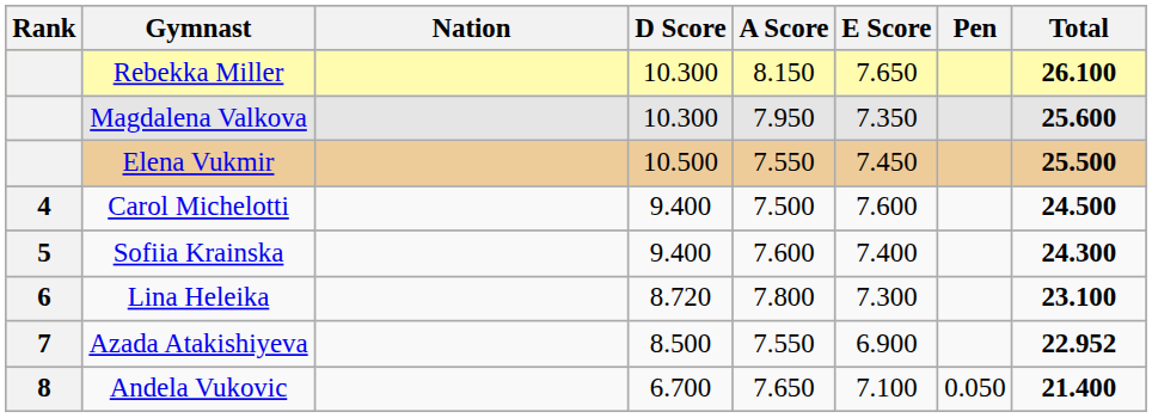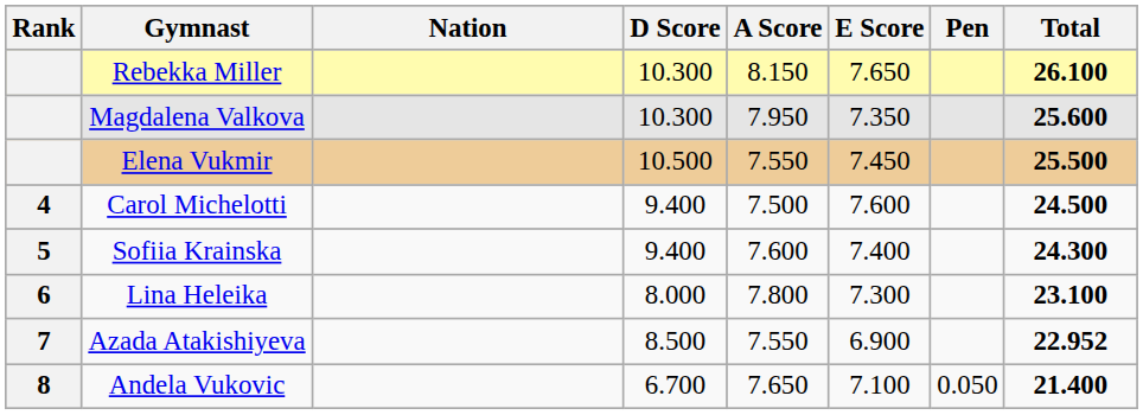 <table class="wikitable sortable" style="text-align:center; font-size:85%">
 <tr>
 <th scope="col" style="width:20px;">Rank</th>
 <th>Gymnast</th>
 <th scope="col" style="width:150px;">Nation</th>
 <th>D Score</th>
 <th>A Score</th>
 <th>E Score</th>
 <th>Pen</th>
 <th scope="col" style="width:60px;">Total</th>
 </tr>
 <tr bgcolor="fffcaf">
 <th scope="row"></th>
 <td><a href='#'>Rebekka Miller</a></td>
 <td align="left"></td>
 <td>10.300</td>
 <td>8.150</td>
 <td>7.650</td>
 <td></td>
 <td><strong>26.100</strong></td>
 </tr>
 <tr bgcolor="e5e5e5">
 <th scope="row"></th>
 <td><a href='#'>Magdalena Valkova</a></td>
 <td align="left"></td>
 <td>10.300</td>
 <td>7.950</td>
 <td>7.350</td>
 <td></td>
 <td><strong>25.600</strong></td>
 </tr>
 <tr bgcolor="eecc99">
 <th scope="row"></th>
 <td><a href='#'>Elena Vukmir</a></td>
 <td align="left"></td>
 <td>10.500</td>
 <td>7.550</td>
 <td>7.450</td>
 <td></td>
 <td><strong>25.500</strong></td>
 </tr>
 <tr>
 <th>4</th>
 <td><a href='#'>Carol Michelotti</a></td>
 <td align="left"></td>
 <td>9.400</td>
 <td>7.500</td>
 <td>7.600</td>
 <td></td>
 <td><strong>24.500</strong></td>
 </tr>
 <tr>
 <th>5</th>
 <td><a href='#'>Sofiia Krainska</a></td>
 <td align="left"></td>
 <td>9.400</td>
 <td>7.600</td>
 <td>7.400</td>
 <td></td>
 <td><strong>24.300</strong></td>
 </tr>
 <tr>
 <th>6</th>
 <td><a href='#'>Lina Heleika</a></td>
 <td align="left"></td>
-<td>8.720</td>
+<td>8.000</td>
 <td>7.800</td>
 <td>7.300</td>
 <td></td>
 <td><strong>23.100</strong></td>
 </tr>
 <tr>
 <th>7</th>
 <td><a href='#'>Azada Atakishiyeva</a></td>
 <td align="left"></td>
 <td>8.500</td>
 <td>7.550</td>
 <td>6.900</td>
 <td></td>
 <td><strong>22.952</strong></td>
 </tr>
 <tr>
 <th>8</th>
 <td><a href='#'>Andela Vukovic</a></td>
 <td align="left"></td>
 <td>6.700</td>
 <td>7.650</td>
 <td>7.100</td>
 <td>0.050</td>
 <td><strong>21.400</strong></td>
 </tr>
 </table>
